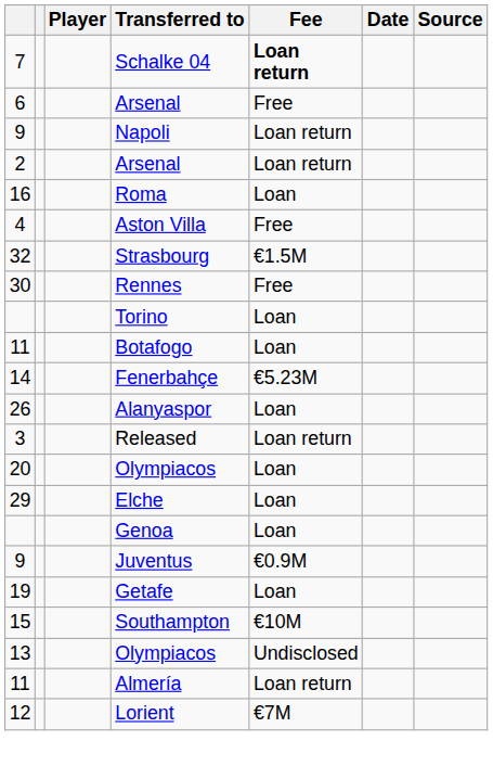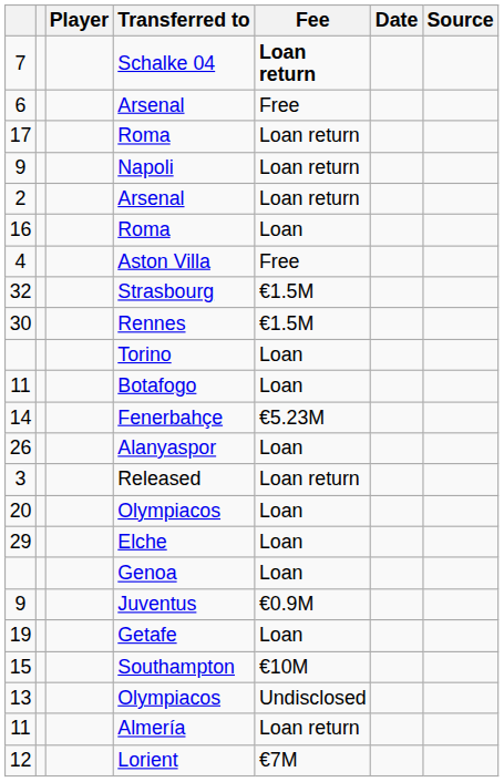 <table class="wikitable plainrowheaders sortable">
 <tr>
 <th></th>
 <th></th>
 <th scope="col">Player</th>
 <th>Transferred to</th>
 <th style="width: 65px;">Fee</th>
 <th scope="col">Date</th>
 <th scope="col">Source</th>
 </tr>
 <tr>
 <td align="center">7</td>
 <td align="center"></td>
 <td></td>
 <td> <a href='#'>Schalke 04</a></td>
 <td><strong>Loan return</strong></td>
 <td></td>
 <td></td>
 </tr>
 <tr>
 <td align="center">6</td>
 <td align="center"></td>
 <td></td>
 <td> <a href='#'>Arsenal</a></td>
 <td>Free</td>
+<td></td>
+<td></td>
+</tr>
+<tr>
+<td align="center">17</td>
+<td align="center"></td>
+<td></td>
+<td> <a href='#'>Roma</a></td>
+<td>Loan return</td>
 <td></td>
 <td></td>
 </tr>
 <tr>
 <td align="center">9</td>
 <td align="center"></td>
 <td></td>
 <td> <a href='#'>Napoli</a></td>
 <td>Loan return</td>
 <td></td>
 <td></td>
 </tr>
 <tr>
 <td align="center">2</td>
 <td align="center"></td>
 <td></td>
 <td> <a href='#'>Arsenal</a></td>
 <td>Loan return</td>
 <td></td>
 <td></td>
 </tr>
 <tr>
 <td align="center">16</td>
 <td align="center"></td>
 <td></td>
 <td> <a href='#'>Roma</a></td>
 <td>Loan</td>
 <td></td>
 <td></td>
 </tr>
 <tr>
 <td align="center">4</td>
 <td align="center"></td>
 <td></td>
 <td> <a href='#'>Aston Villa</a></td>
 <td>Free</td>
 <td></td>
 <td></td>
 </tr>
 <tr>
 <td align="center">32</td>
 <td align="center"></td>
 <td></td>
 <td> <a href='#'>Strasbourg</a></td>
 <td>€1.5M</td>
 <td></td>
 <td></td>
 </tr>
 <tr>
 <td align="center">30</td>
 <td align="center"></td>
 <td></td>
 <td> <a href='#'>Rennes</a></td>
-<td>Free</td>
+<td>€1.5M</td>
 <td></td>
 <td></td>
 </tr>
 <tr>
 <td align="center"></td>
 <td align="center"></td>
 <td></td>
 <td> <a href='#'>Torino</a></td>
 <td>Loan</td>
 <td></td>
 <td></td>
 </tr>
 <tr>
 <td align="center">11</td>
 <td align="center"></td>
 <td></td>
 <td> <a href='#'>Botafogo</a></td>
 <td>Loan</td>
 <td></td>
 <td></td>
 </tr>
 <tr>
 <td align="center">14</td>
 <td align="center"></td>
 <td></td>
 <td> <a href='#'>Fenerbahçe</a></td>
 <td>€5.23M</td>
 <td></td>
 <td></td>
 </tr>
 <tr>
 <td align="center">26</td>
 <td align="center"></td>
 <td></td>
 <td> <a href='#'>Alanyaspor</a></td>
 <td>Loan</td>
 <td></td>
 <td></td>
 </tr>
 <tr>
 <td align="center">3</td>
 <td align="center"></td>
 <td></td>
 <td>Released</td>
 <td>Loan return</td>
 <td></td>
 <td></td>
 </tr>
 <tr>
 <td align="center">20</td>
 <td align="center"></td>
 <td></td>
 <td> <a href='#'>Olympiacos</a></td>
 <td>Loan</td>
 <td></td>
 <td></td>
 </tr>
 <tr>
 <td align="center">29</td>
 <td align="center"></td>
 <td></td>
 <td> <a href='#'>Elche</a></td>
 <td>Loan</td>
 <td></td>
 <td></td>
 </tr>
 <tr>
 <td align="center"></td>
 <td align="center"></td>
 <td></td>
 <td> <a href='#'>Genoa</a></td>
 <td>Loan</td>
 <td></td>
 <td></td>
 </tr>
 <tr>
 <td align="center">9</td>
 <td align="center"></td>
 <td></td>
 <td> <a href='#'>Juventus</a></td>
 <td>€0.9M</td>
 <td></td>
 <td></td>
 </tr>
 <tr>
 <td align="center">19</td>
 <td align="center"></td>
 <td></td>
 <td> <a href='#'>Getafe</a></td>
 <td>Loan</td>
 <td></td>
 <td></td>
 </tr>
 <tr>
 <td align="center">15</td>
 <td align="center"></td>
 <td></td>
 <td> <a href='#'>Southampton</a></td>
 <td>€10M</td>
 <td></td>
 <td></td>
 </tr>
 <tr>
 <td align="center">13</td>
 <td align="center"></td>
 <td></td>
 <td> <a href='#'>Olympiacos</a></td>
 <td>Undisclosed</td>
 <td></td>
 <td></td>
 </tr>
 <tr>
 <td align="center">11</td>
 <td align="center"></td>
 <td></td>
 <td> <a href='#'>Almería</a></td>
 <td>Loan return</td>
 <td></td>
 <td></td>
 </tr>
 <tr>
 <td align="center">12</td>
 <td align="center"></td>
 <td></td>
 <td> <a href='#'>Lorient</a></td>
 <td>€7M</td>
 <td></td>
 <td></td>
 </tr>
 </table>
